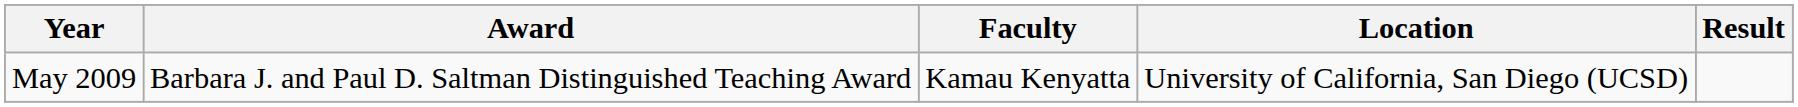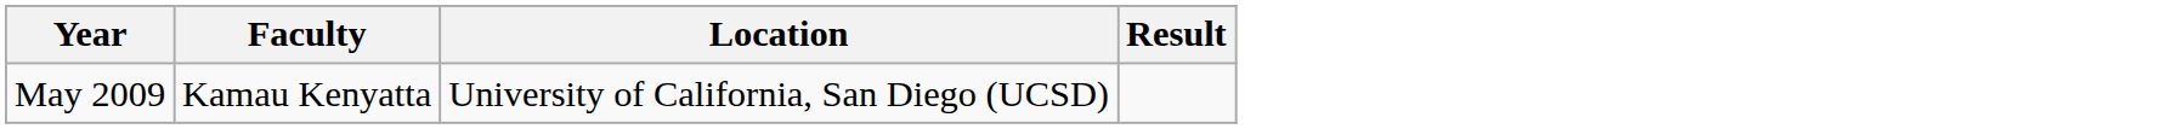 <table class="wikitable">
 <tr>
 <th>Year</th>
-<th>Award</th>
 <th>Faculty</th>
 <th>Location</th>
 <th>Result</th>
 </tr>
 <tr>
 <td>May 2009</td>
-<td>Barbara J. and Paul D. Saltman Distinguished Teaching Award</td>
 <td>Kamau Kenyatta</td>
 <td>University of California, San Diego (UCSD)</td>
 <td></td>
 </tr>
 </table>
